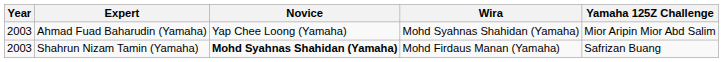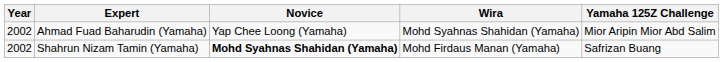 <table class="wikitable">
 <tr>
 <th>Year</th>
 <th>Expert</th>
 <th>Novice</th>
 <th>Wira</th>
 <th>Yamaha 125Z Challenge</th>
 </tr>
 <tr>
-<td>2003</td>
+<td>2002</td>
 <td>Ahmad Fuad Baharudin (Yamaha)</td>
 <td>Yap Chee Loong (Yamaha)</td>
 <td>Mohd Syahnas Shahidan (Yamaha)</td>
 <td>Mior Aripin Mior Abd Salim</td>
 </tr>
 <tr>
-<td>2003</td>
+<td>2002</td>
 <td>Shahrun Nizam Tamin (Yamaha)</td>
 <td><strong>Mohd Syahnas Shahidan (Yamaha)</strong></td>
 <td>Mohd Firdaus Manan (Yamaha)</td>
 <td>Safrizan Buang</td>
 </tr>
 </table>
